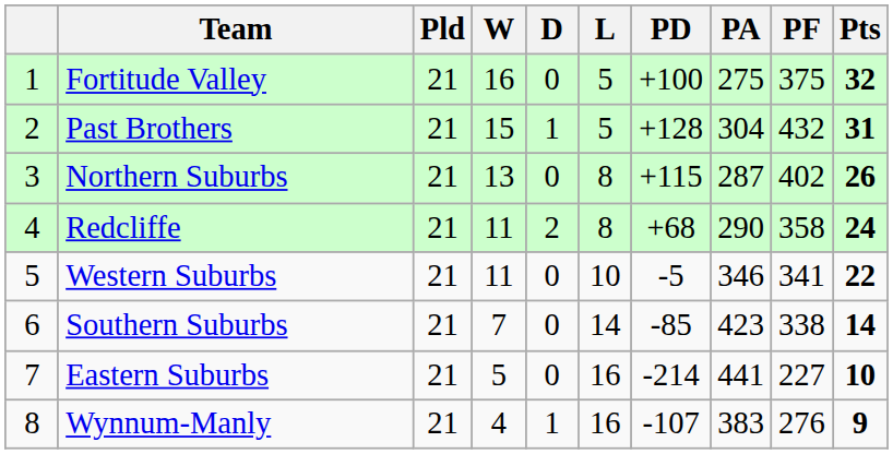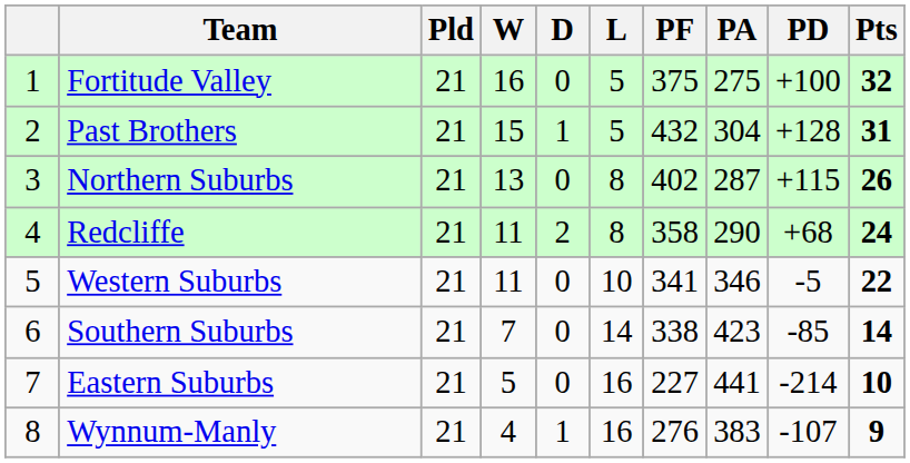 <table class="wikitable" style="text-align:center;">
 <tr>
 <th width="20"></th>
 <th width="175">Team</th>
 <th width="20">Pld</th>
 <th width="20">W</th>
 <th width="20">D</th>
 <th width="20">L</th>
+<th width="20">PF</th>
+<th width="20">PA</th>
 <th width="20">PD</th>
-<th width="20">PA</th>
-<th width="20">PF</th>
 <th width="20">Pts</th>
 </tr>
 <tr style="background: #ccffcc;">
 <td>1</td>
 <td style="text-align:left;"> <a href='#'>Fortitude Valley</a></td>
 <td>21</td>
 <td>16</td>
 <td>0</td>
 <td>5</td>
+<td>375</td>
+<td>275</td>
 <td>+100</td>
-<td>275</td>
-<td>375</td>
 <td><strong>32</strong></td>
 </tr>
 <tr style="background: #ccffcc;">
 <td>2</td>
 <td style="text-align:left;"> <a href='#'>Past Brothers</a></td>
 <td>21</td>
 <td>15</td>
 <td>1</td>
 <td>5</td>
+<td>432</td>
+<td>304</td>
 <td>+128</td>
-<td>304</td>
-<td>432</td>
 <td><strong>31</strong></td>
 </tr>
 <tr style="background: #ccffcc;">
 <td>3</td>
 <td style="text-align:left;"> <a href='#'>Northern Suburbs</a></td>
 <td>21</td>
 <td>13</td>
 <td>0</td>
 <td>8</td>
+<td>402</td>
+<td>287</td>
 <td>+115</td>
-<td>287</td>
-<td>402</td>
 <td><strong>26</strong></td>
 </tr>
 <tr style="background: #ccffcc;">
 <td>4</td>
 <td style="text-align:left;"> <a href='#'>Redcliffe</a></td>
 <td>21</td>
 <td>11</td>
 <td>2</td>
 <td>8</td>
+<td>358</td>
+<td>290</td>
 <td>+68</td>
-<td>290</td>
-<td>358</td>
 <td><strong>24</strong></td>
 </tr>
 <tr>
 <td>5</td>
 <td style="text-align:left;"> <a href='#'>Western Suburbs</a></td>
 <td>21</td>
 <td>11</td>
 <td>0</td>
 <td>10</td>
+<td>341</td>
+<td>346</td>
 <td>-5</td>
-<td>346</td>
-<td>341</td>
 <td><strong>22</strong></td>
 </tr>
 <tr>
 <td>6</td>
 <td style="text-align:left;"> <a href='#'>Southern Suburbs</a></td>
 <td>21</td>
 <td>7</td>
 <td>0</td>
 <td>14</td>
+<td>338</td>
+<td>423</td>
 <td>-85</td>
-<td>423</td>
-<td>338</td>
 <td><strong>14</strong></td>
 </tr>
 <tr>
 <td>7</td>
 <td style="text-align:left;"> <a href='#'>Eastern Suburbs</a></td>
 <td>21</td>
 <td>5</td>
 <td>0</td>
 <td>16</td>
+<td>227</td>
+<td>441</td>
 <td>-214</td>
-<td>441</td>
-<td>227</td>
 <td><strong>10</strong></td>
 </tr>
 <tr>
 <td>8</td>
 <td style="text-align:left;"> <a href='#'>Wynnum-Manly</a></td>
 <td>21</td>
 <td>4</td>
 <td>1</td>
 <td>16</td>
+<td>276</td>
+<td>383</td>
 <td>-107</td>
-<td>383</td>
-<td>276</td>
 <td><strong>9</strong></td>
 </tr>
 </table>
